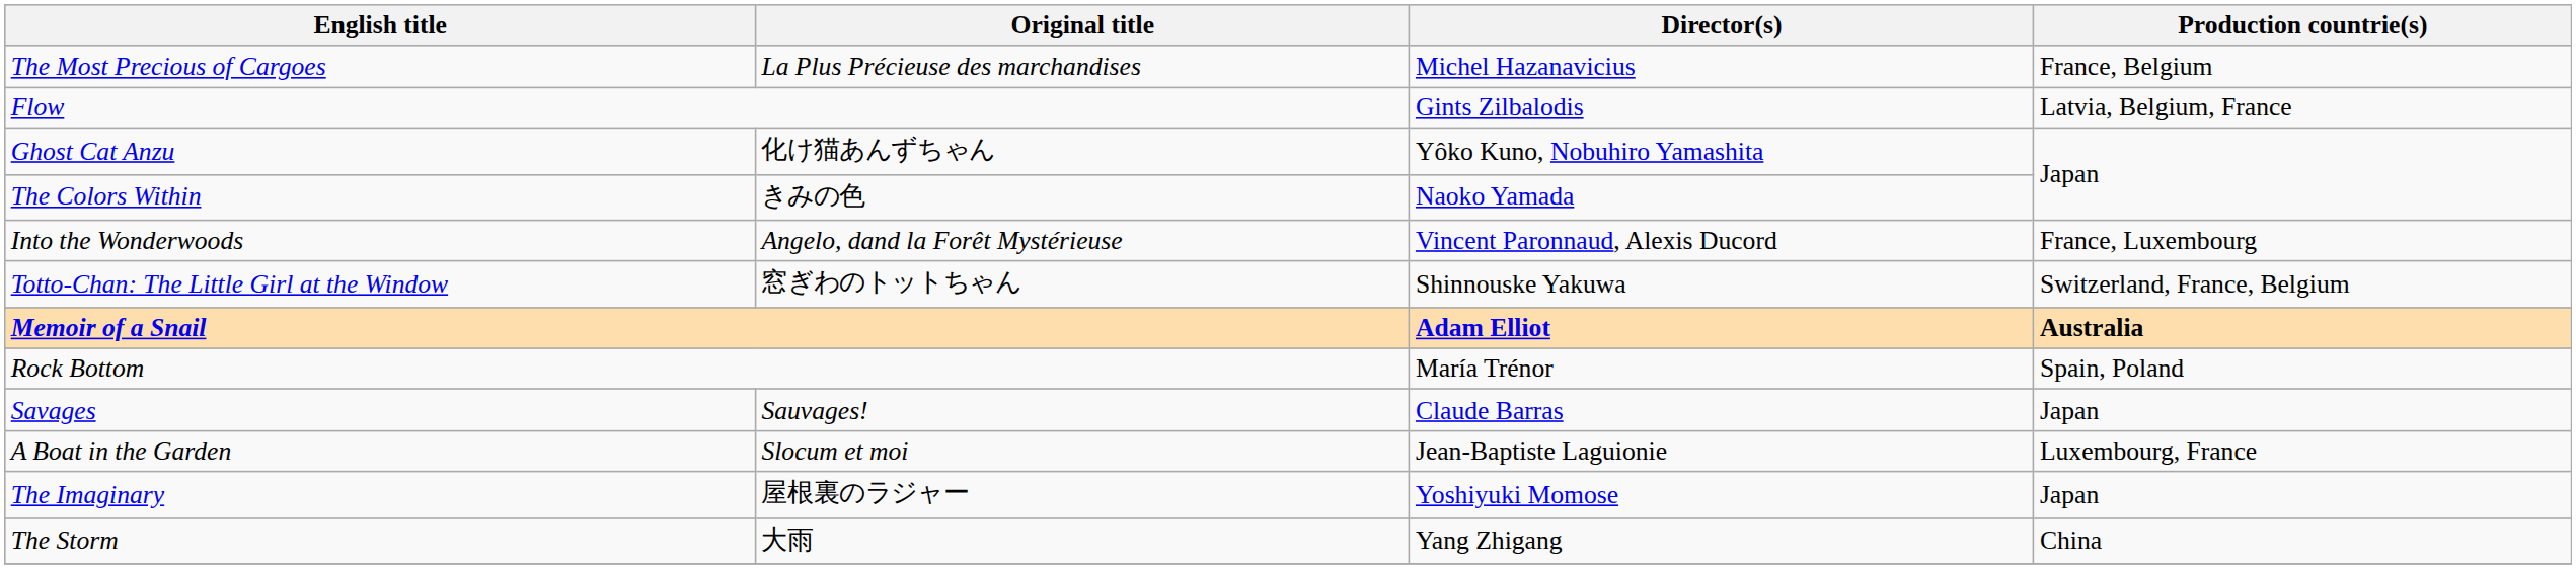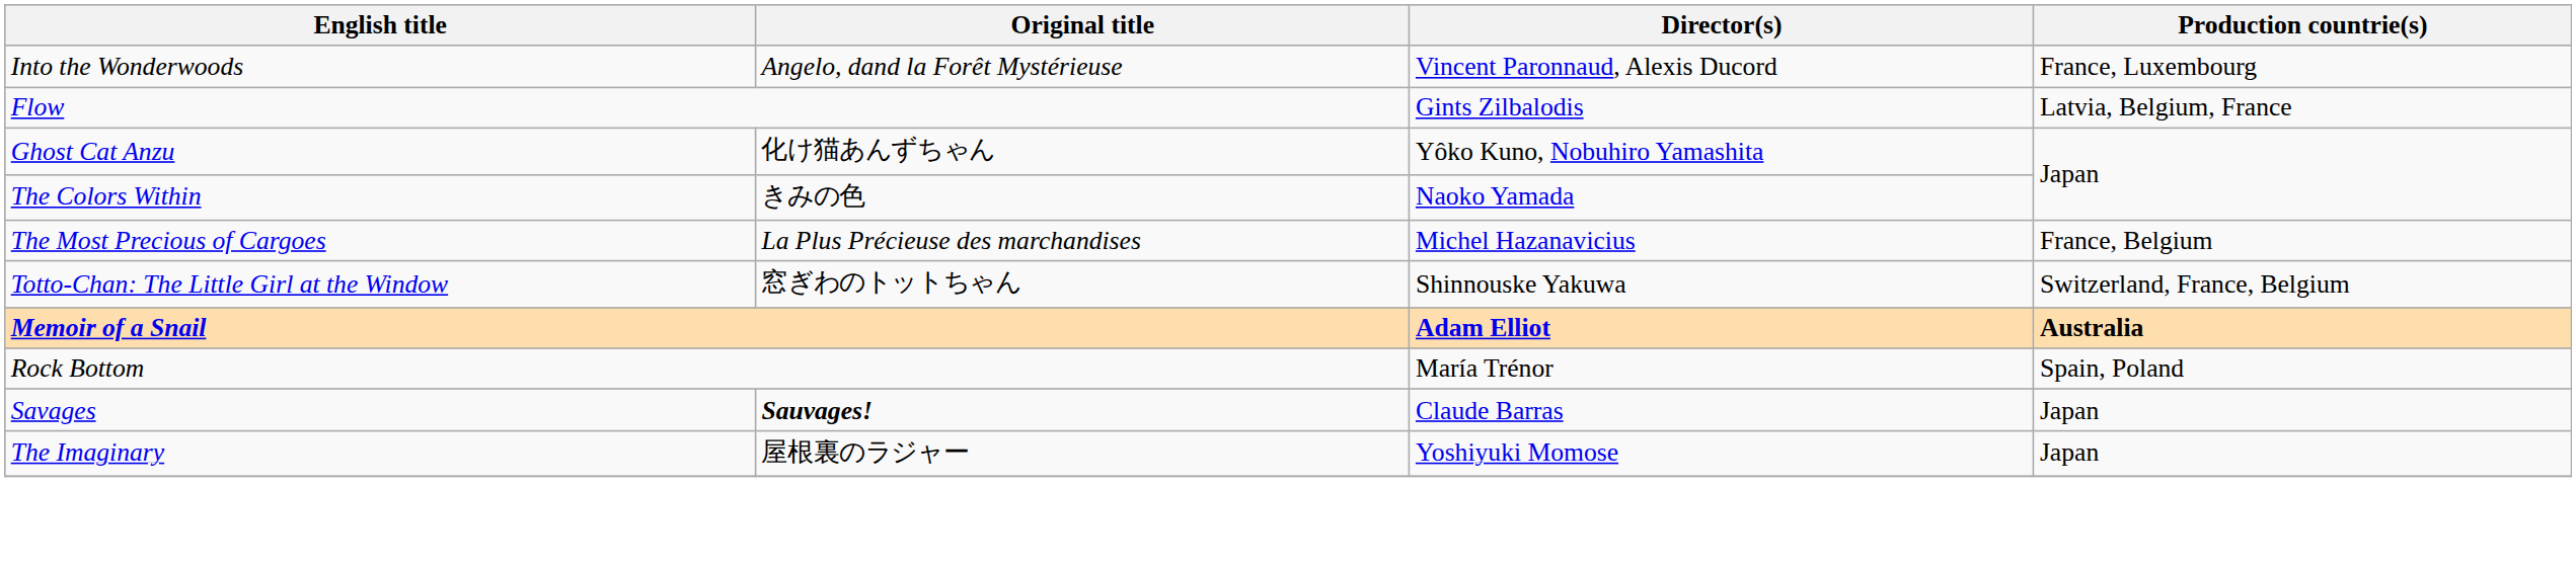 <table class="sortable wikitable" style="width:100%; margin-bottom:4px" cellpadding="5">
 <tr>
 <th scope="col">English title</th>
 <th scope="col">Original title</th>
 <th scope="col">Director(s)</th>
 <th scope="col">Production countrie(s)</th>
 </tr>
 <tr>
-<td><em><a href='#'>The Most Precious of Cargoes</a></em> </td>
-<td><em>La Plus Précieuse des marchandises</em></td>
-<td><a href='#'>Michel Hazanavicius</a></td>
-<td>France, Belgium</td>
+<td><em>Into the Wonderwoods</em></td>
+<td><em>Angelo, dand la Forêt Mystérieuse</em></td>
+<td><a href='#'>Vincent Paronnaud</a>, Alexis Ducord</td>
+<td>France, Luxembourg</td>
 </tr>
 <tr>
 <td colspan="2"><em><a href='#'>Flow</a></em></td>
 <td><a href='#'>Gints Zilbalodis</a></td>
 <td>Latvia, Belgium, France</td>
 </tr>
 <tr>
 <td><em><a href='#'>Ghost Cat Anzu</a></em></td>
 <td>化け猫あんずちゃん</td>
 <td>Yôko Kuno, <a href='#'>Nobuhiro Yamashita</a></td>
 <td rowspan="2">Japan</td>
 </tr>
 <tr>
 <td><em><a href='#'>The Colors Within</a></em></td>
 <td>きみの色</td>
 <td><a href='#'>Naoko Yamada</a></td>
 </tr>
 <tr>
-<td><em>Into the Wonderwoods</em></td>
-<td><em>Angelo, dand la Forêt Mystérieuse</em></td>
-<td><a href='#'>Vincent Paronnaud</a>, Alexis Ducord</td>
-<td>France, Luxembourg</td>
+<td><em><a href='#'>The Most Precious of Cargoes</a></em> </td>
+<td><em>La Plus Précieuse des marchandises</em></td>
+<td><a href='#'>Michel Hazanavicius</a></td>
+<td>France, Belgium</td>
 </tr>
 <tr>
 <td><em><a href='#'>Totto-Chan: The Little Girl at the Window</a></em></td>
 <td>窓ぎわのトットちゃん</td>
 <td>Shinnouske Yakuwa</td>
 <td>Switzerland, France, Belgium</td>
 </tr>
 <tr style="background:#FFDEAD;">
 <td colspan="2"><strong><em><a href='#'>Memoir of a Snail</a></em></strong></td>
 <td><strong><a href='#'>Adam Elliot</a></strong></td>
 <td><strong>Australia</strong></td>
 </tr>
 <tr>
 <td colspan="2"><em>Rock Bottom</em></td>
 <td>María Trénor</td>
 <td>Spain, Poland</td>
 </tr>
 <tr>
 <td><em><a href='#'>Savages</a></em></td>
-<td><em>Sauvages!</em></td>
+<td><strong><em>Sauvages!</em></strong></td>
 <td><a href='#'>Claude Barras</a></td>
 <td>Japan</td>
-</tr>
-<tr>
-<td><em>A Boat in the Garden</em></td>
-<td><em>Slocum et moi</em></td>
-<td>Jean-Baptiste Laguionie</td>
-<td>Luxembourg, France</td>
 </tr>
 <tr>
 <td><em><a href='#'>The Imaginary</a></em></td>
 <td>屋根裏のラジャー</td>
 <td><a href='#'>Yoshiyuki Momose</a></td>
 <td>Japan</td>
 </tr>
 <tr>
-<td><em>The Storm</em></td>
-<td>大雨</td>
-<td>Yang Zhigang</td>
-<td>China</td>
-</tr>
-<tr>
 </tr>
 </table>
